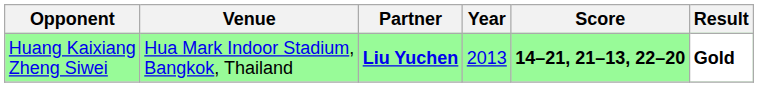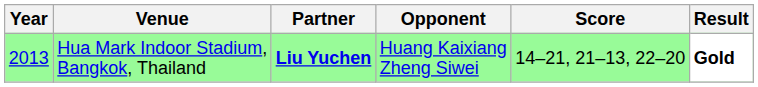 <table class="sortable wikitable" style="font-size: 90%;">
 <tr>
-<th>Opponent</th>
+<th>Year</th>
 <th>Venue</th>
 <th>Partner</th>
-<th>Year</th>
+<th>Opponent</th>
 <th>Score</th>
 <th>Result</th>
 </tr>
 <tr style="background:#98FB98">
-<td align="left"> <a href='#'>Huang Kaixiang</a><br> <a href='#'>Zheng Siwei</a></td>
+<td align="center"><a href='#'>2013</a></td>
 <td align="left"><a href='#'>Hua Mark Indoor Stadium</a>,<br><a href='#'>Bangkok</a>, Thailand</td>
 <td align="left"><strong> <a href='#'>Liu Yuchen</a></strong></td>
-<td align="center"><a href='#'>2013</a></td>
-<td align="left"><strong>14–21, 21–13, 22–20</strong></td>
+<td align="left"> <a href='#'>Huang Kaixiang</a><br> <a href='#'>Zheng Siwei</a></td>
+<td align="left">14–21, 21–13, 22–20</td>
 <td style="text-align:left; background:white"> <strong>Gold</strong></td>
 </tr>
 </table>
